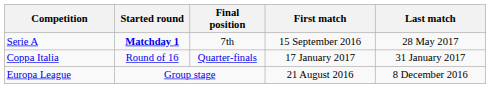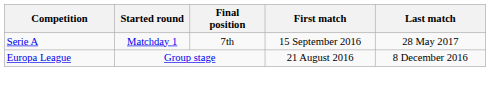 <table class="wikitable" style="text-align:center; width:730px;">
 <tr>
 <th style="text-align:center; width:150px;">Competition</th>
 <th style="text-align:center; width:100px;">Started round</th>
 <th style="text-align:center; width:100px;">Final <br> position</th>
 <th style="text-align:center; width:150px;">First match</th>
 <th style="text-align:center; width:150px;">Last match</th>
 </tr>
 <tr>
 <td style="text-align:left;"><a href='#'>Serie A</a></td>
-<td><strong><a href='#'>Matchday 1</a></strong></td>
+<td><a href='#'>Matchday 1</a></td>
 <td>7th</td>
 <td>15 September 2016</td>
 <td>28 May 2017</td>
-</tr>
-<tr>
-<td style="text-align:left;"><a href='#'>Coppa Italia</a></td>
-<td><a href='#'>Round of 16</a></td>
-<td><a href='#'>Quarter-finals</a></td>
-<td>17 January 2017</td>
-<td>31 January 2017</td>
 </tr>
 <tr>
 <td style="text-align:left;"><a href='#'>Europa League</a></td>
 <td colspan="2"><a href='#'>Group stage</a></td>
 <td>21 August 2016</td>
 <td>8 December 2016</td>
 </tr>
 </table>
